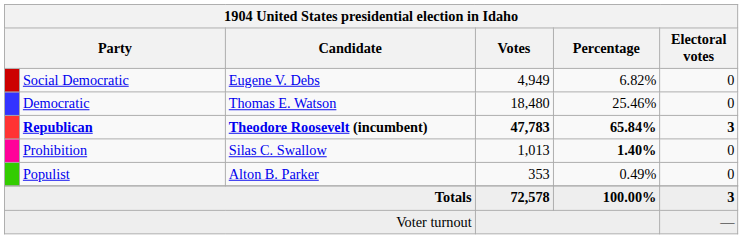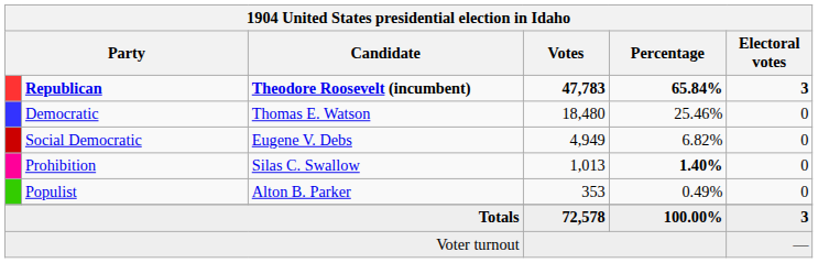 <table class="wikitable" style="font-size: 95%;">
 <tr>
 <th colspan="6">1904 United States presidential election in Idaho</th>
 </tr>
 <tr>
 <th colspan="2" style="width: 15em">Party</th>
 <th style="width: 17em">Candidate</th>
 <th style="width: 5em">Votes</th>
 <th style="width: 7em">Percentage</th>
 <th style="width: 5em">Electoral votes</th>
 </tr>
 <tr>
-<th style="background-color:#c00; width: 3px"></th>
-<td style="width: 130px"><a href='#'>Social Democratic</a></td>
-<td><a href='#'>Eugene V. Debs</a></td>
-<td align="right">4,949</td>
-<td align="right">6.82%</td>
-<td align="right">0</td>
+<th style="background-color:#FF3333; width: 3px"></th>
+<td style="width: 130px"><strong><a href='#'>Republican</a></strong></td>
+<td><strong><a href='#'>Theodore Roosevelt</a> (incumbent)</strong></td>
+<td align="right"><strong>47,783</strong></td>
+<td align="right"><strong>65.84%</strong></td>
+<td align="right"><strong>3</strong></td>
 </tr>
 <tr>
 <th style="background-color:#3333FF; width: 3px"></th>
 <td style="width: 130px"><a href='#'>Democratic</a></td>
 <td><a href='#'>Thomas E. Watson</a></td>
 <td align="right">18,480</td>
 <td align="right">25.46%</td>
 <td align="right">0</td>
 </tr>
 <tr>
-<th style="background-color:#FF3333; width: 3px"></th>
-<td style="width: 130px"><strong><a href='#'>Republican</a></strong></td>
-<td><strong><a href='#'>Theodore Roosevelt</a> (incumbent)</strong></td>
-<td align="right"><strong>47,783</strong></td>
-<td align="right"><strong>65.84%</strong></td>
-<td align="right"><strong>3</strong></td>
+<th style="background-color:#c00; width: 3px"></th>
+<td style="width: 130px"><a href='#'>Social Democratic</a></td>
+<td><a href='#'>Eugene V. Debs</a></td>
+<td align="right">4,949</td>
+<td align="right">6.82%</td>
+<td align="right">0</td>
 </tr>
 <tr>
 <th style="background-color:#f09; width: 3px"></th>
 <td style="width: 130px"><a href='#'>Prohibition</a></td>
 <td><a href='#'>Silas C. Swallow</a></td>
 <td align="right">1,013</td>
 <td align="right"><strong>1.40%</strong></td>
 <td align="right">0</td>
 </tr>
 <tr>
 <th style="background-color:#3c0; width: 3px"></th>
 <td style="width: 130px"><a href='#'>Populist</a></td>
 <td><a href='#'>Alton B. Parker</a></td>
 <td align="right">353</td>
 <td align="right">0.49%</td>
 <td align="right">0</td>
 </tr>
 <tr>
 </tr>
 <tr bgcolor="#EEEEEE">
 <td colspan="3" align="right"><strong>Totals</strong></td>
 <td align="right"><strong>72,578</strong></td>
 <td align="right"><strong>100.00%</strong></td>
 <td align="right"><strong>3</strong></td>
 </tr>
 <tr bgcolor="#EEEEEE">
 <td colspan="3" align="right">Voter turnout</td>
 <td colspan="2" align="right"></td>
 <td align="right">—</td>
 </tr>
 </table>
